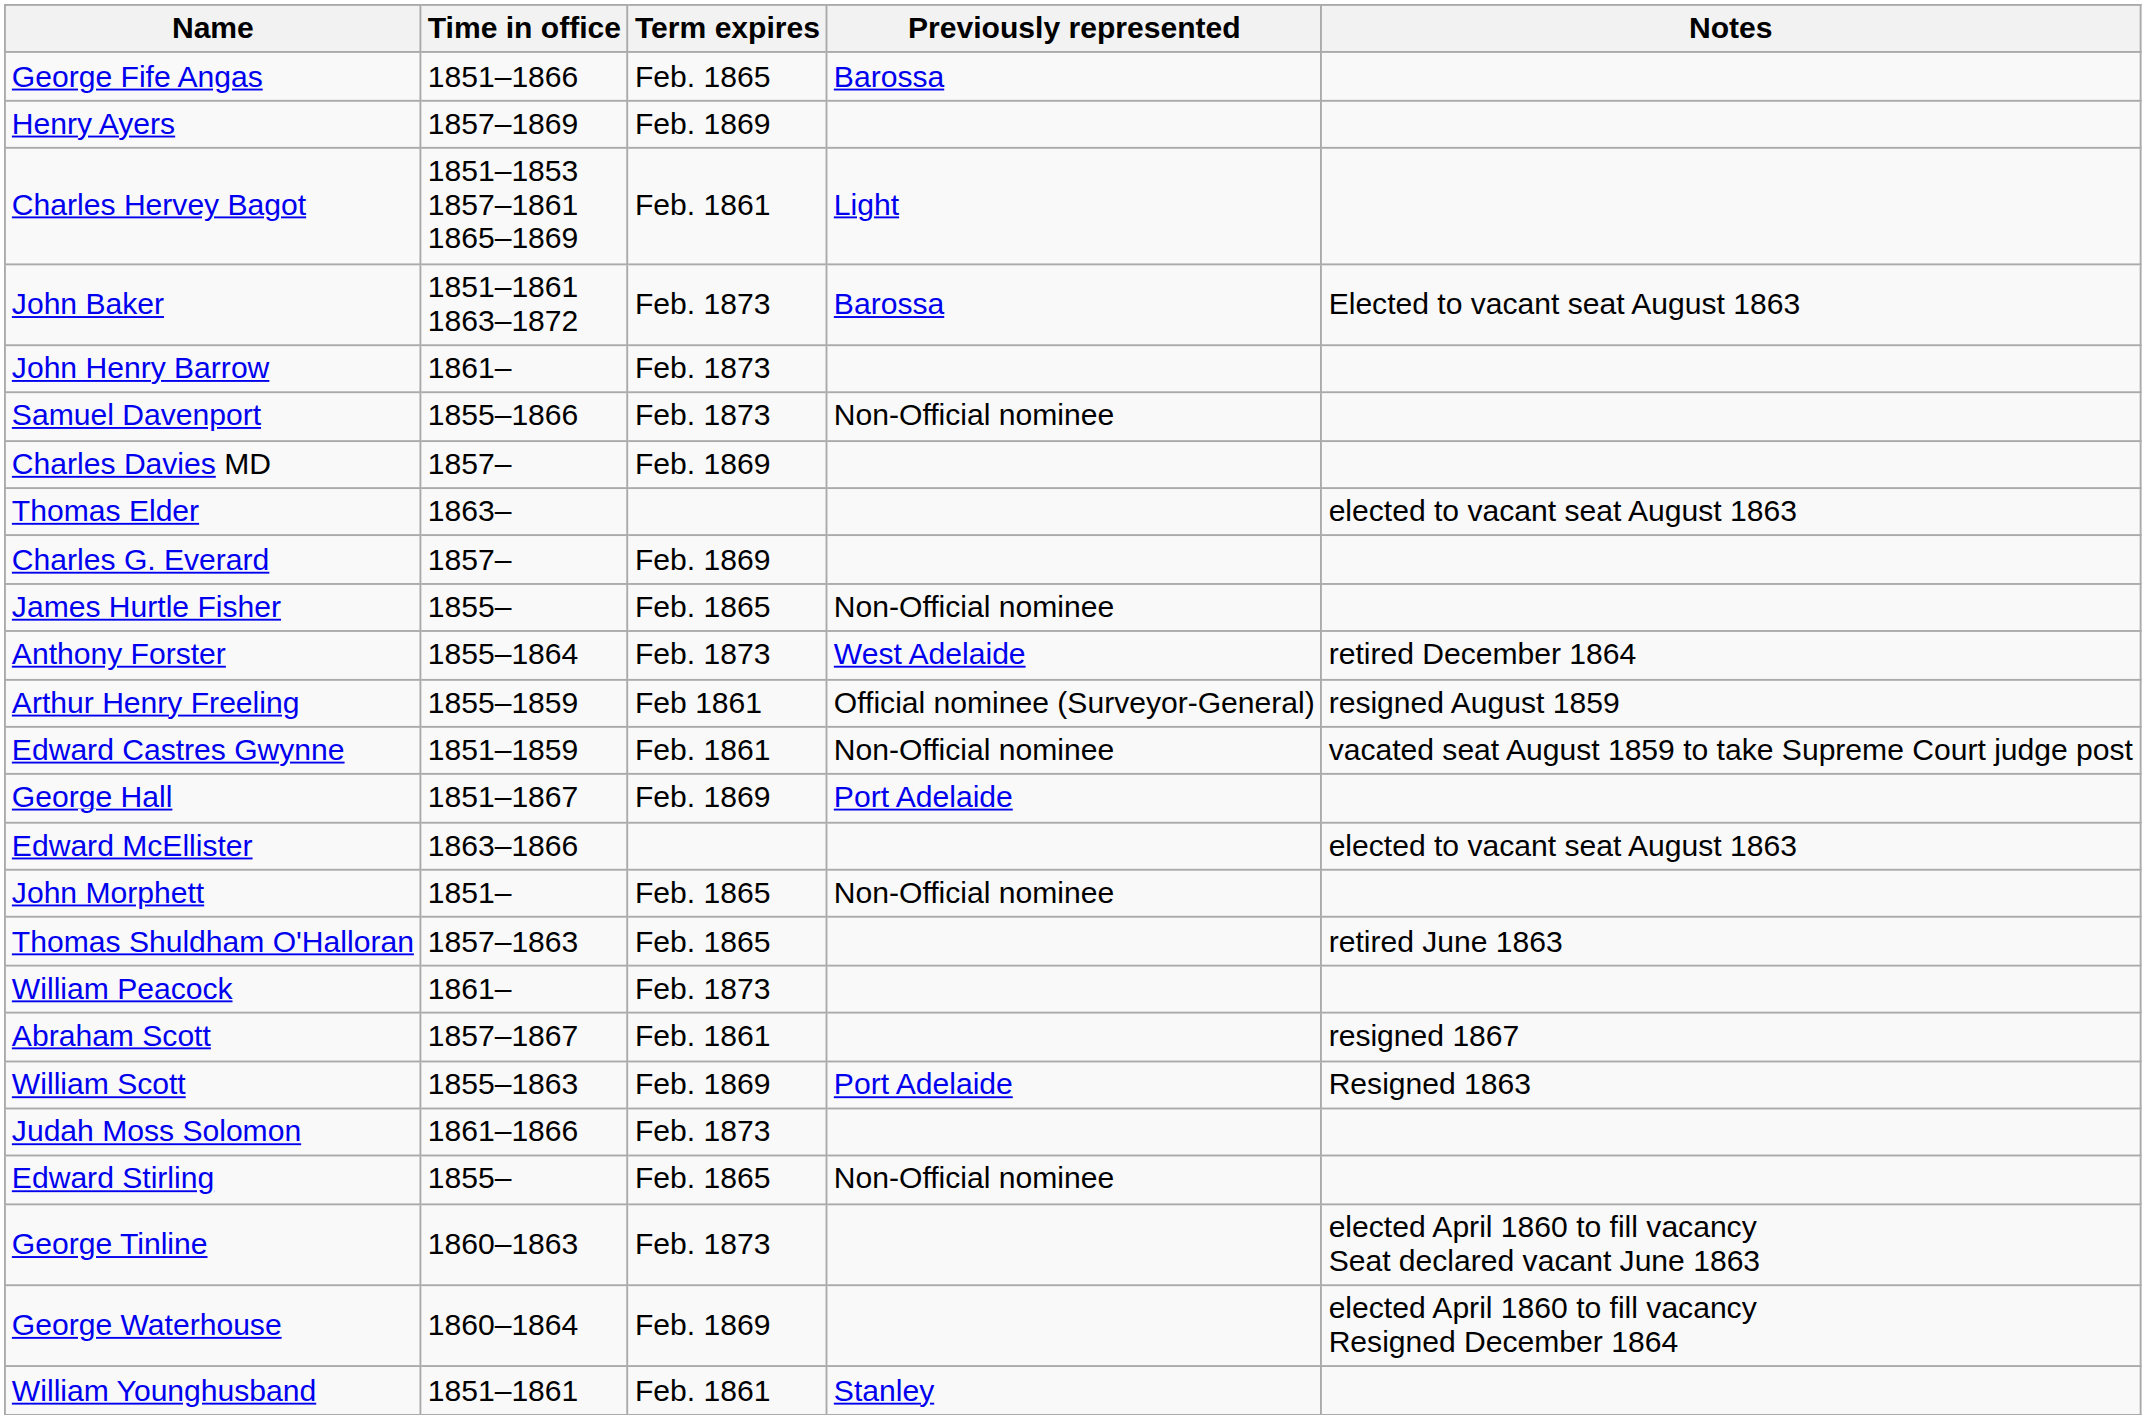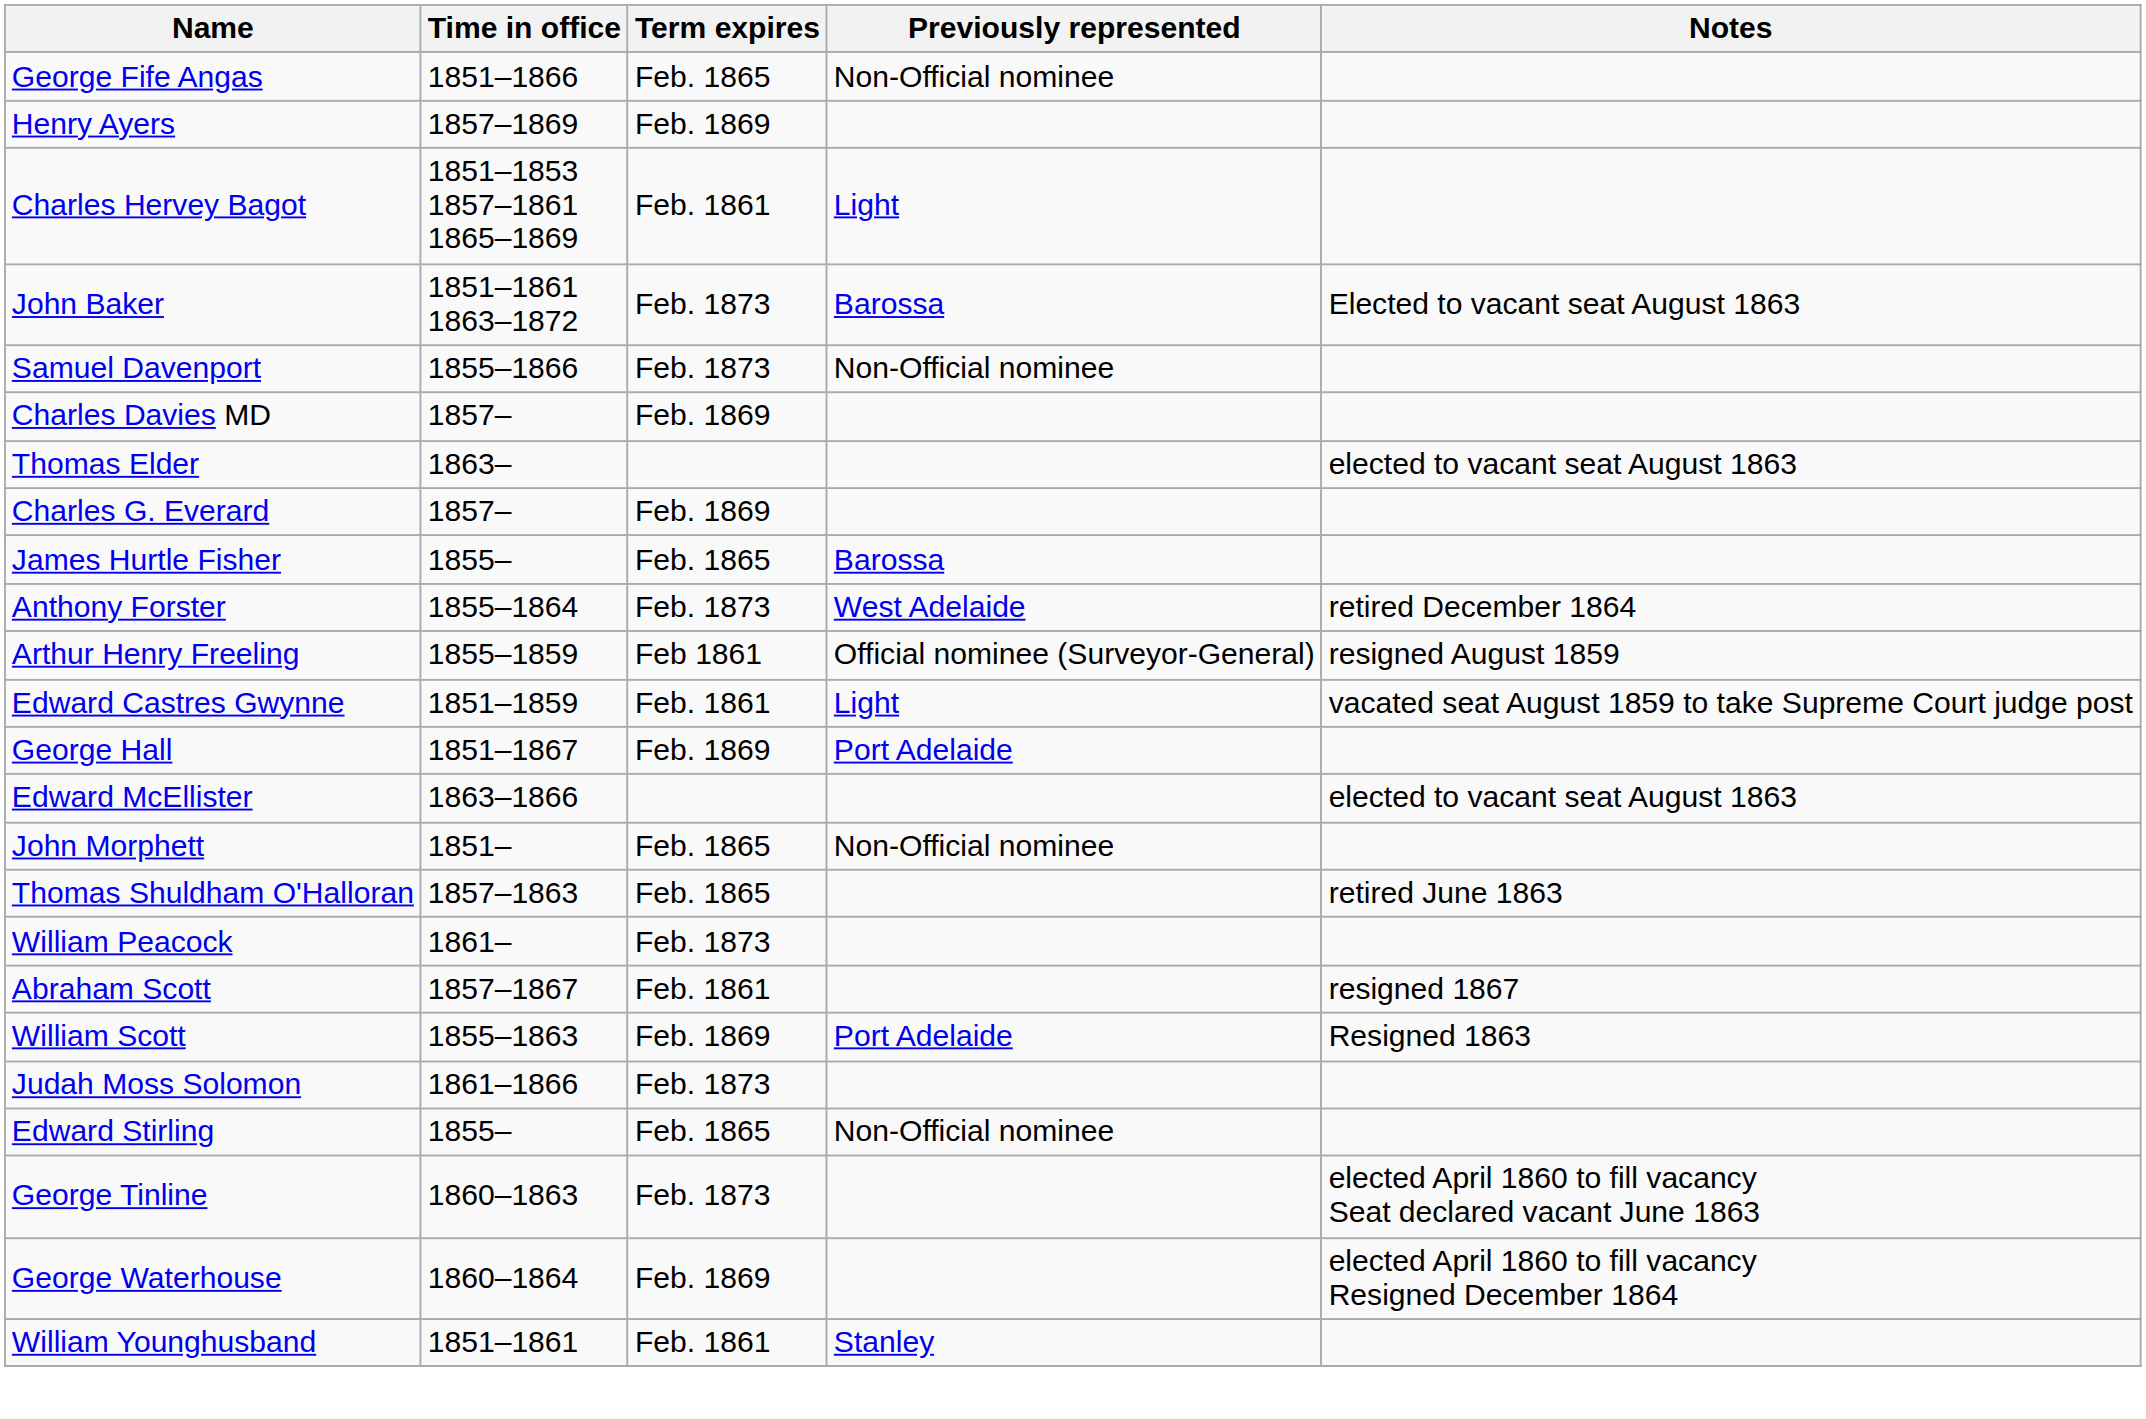 <table class="wikitable sortable">
 <tr>
 <th>Name</th>
 <th>Time in office</th>
 <th>Term expires</th>
 <th>Previously represented</th>
 <th>Notes</th>
 </tr>
 <tr>
 <td><a href='#'>George Fife Angas</a></td>
 <td>1851–1866</td>
 <td>Feb. 1865</td>
-<td><a href='#'>Barossa</a></td>
+<td>Non-Official nominee</td>
 <td></td>
 </tr>
 <tr>
 <td><a href='#'>Henry Ayers</a></td>
 <td>1857–1869</td>
 <td>Feb. 1869</td>
 <td></td>
 <td></td>
 </tr>
 <tr>
 <td><a href='#'>Charles Hervey Bagot</a></td>
 <td>1851–1853<br>1857–1861<br>1865–1869</td>
 <td>Feb. 1861</td>
 <td><a href='#'>Light</a></td>
 <td></td>
 </tr>
 <tr>
 <td><a href='#'>John Baker</a></td>
 <td>1851–1861<br>1863–1872</td>
 <td>Feb. 1873</td>
 <td><a href='#'>Barossa</a></td>
 <td>Elected to vacant seat August 1863</td>
-</tr>
-<tr>
-<td><a href='#'>John Henry Barrow</a></td>
-<td>1861–</td>
-<td>Feb. 1873</td>
-<td></td>
-<td></td>
 </tr>
 <tr>
 <td><a href='#'>Samuel Davenport</a></td>
 <td>1855–1866</td>
 <td>Feb. 1873</td>
 <td>Non-Official nominee</td>
 <td></td>
 </tr>
 <tr>
 <td><a href='#'>Charles Davies</a> MD</td>
 <td>1857–</td>
 <td>Feb. 1869</td>
 <td></td>
 <td></td>
 </tr>
 <tr>
 <td><a href='#'>Thomas Elder</a></td>
 <td>1863–</td>
 <td></td>
 <td></td>
 <td>elected to vacant seat August 1863</td>
 </tr>
 <tr>
 <td><a href='#'>Charles G. Everard</a></td>
 <td>1857–</td>
 <td>Feb. 1869</td>
 <td></td>
 <td></td>
 </tr>
 <tr>
 <td><a href='#'>James Hurtle Fisher</a></td>
 <td>1855–</td>
 <td>Feb. 1865</td>
-<td>Non-Official nominee</td>
+<td><a href='#'>Barossa</a></td>
 <td></td>
 </tr>
 <tr>
 <td><a href='#'>Anthony Forster</a></td>
 <td>1855–1864</td>
 <td>Feb. 1873</td>
 <td><a href='#'>West Adelaide</a></td>
 <td>retired December 1864</td>
 </tr>
 <tr>
 <td><a href='#'>Arthur Henry Freeling</a></td>
 <td>1855–1859</td>
 <td>Feb 1861</td>
 <td>Official nominee (Surveyor-General)</td>
 <td>resigned August 1859</td>
 </tr>
 <tr>
 <td><a href='#'>Edward Castres Gwynne</a></td>
 <td>1851–1859</td>
 <td>Feb. 1861</td>
-<td>Non-Official nominee</td>
+<td><a href='#'>Light</a></td>
 <td>vacated seat August 1859 to take Supreme Court judge post</td>
 </tr>
 <tr>
 <td><a href='#'>George Hall</a></td>
 <td>1851–1867</td>
 <td>Feb. 1869</td>
 <td><a href='#'>Port Adelaide</a></td>
 <td></td>
 </tr>
 <tr>
 <td><a href='#'>Edward McEllister</a></td>
 <td>1863–1866</td>
 <td></td>
 <td></td>
 <td>elected to vacant seat August 1863</td>
 </tr>
 <tr>
 <td><a href='#'>John Morphett</a></td>
 <td>1851–</td>
 <td>Feb. 1865</td>
 <td>Non-Official nominee</td>
 <td></td>
 </tr>
 <tr>
 <td><a href='#'>Thomas Shuldham O'Halloran</a></td>
 <td>1857–1863</td>
 <td>Feb. 1865</td>
 <td></td>
 <td>retired June 1863</td>
 </tr>
 <tr>
 <td><a href='#'>William Peacock</a></td>
 <td>1861–</td>
 <td>Feb. 1873</td>
 <td></td>
 <td></td>
 </tr>
 <tr>
 <td><a href='#'>Abraham Scott</a></td>
 <td>1857–1867</td>
 <td>Feb. 1861</td>
 <td></td>
 <td>resigned 1867</td>
 </tr>
 <tr>
 <td><a href='#'>William Scott</a></td>
 <td>1855–1863</td>
 <td>Feb. 1869</td>
 <td><a href='#'>Port Adelaide</a></td>
 <td>Resigned 1863</td>
 </tr>
 <tr>
 <td><a href='#'>Judah Moss Solomon</a></td>
 <td>1861–1866</td>
 <td>Feb. 1873</td>
 <td></td>
 <td></td>
 </tr>
 <tr>
 <td><a href='#'>Edward Stirling</a></td>
 <td>1855–</td>
 <td>Feb. 1865</td>
 <td>Non-Official nominee</td>
 <td></td>
 </tr>
 <tr>
 <td><a href='#'>George Tinline</a></td>
 <td>1860–1863</td>
 <td>Feb. 1873</td>
 <td></td>
 <td>elected April 1860 to fill vacancy<br>Seat declared vacant June 1863</td>
 </tr>
 <tr>
 <td><a href='#'>George Waterhouse</a></td>
 <td>1860–1864</td>
 <td>Feb. 1869</td>
 <td></td>
 <td>elected April 1860 to fill vacancy <br> Resigned December 1864</td>
 </tr>
 <tr>
 <td><a href='#'>William Younghusband</a></td>
 <td>1851–1861</td>
 <td>Feb. 1861</td>
 <td><a href='#'>Stanley</a></td>
 <td></td>
 </tr>
 <tr>
 </tr>
 </table>
